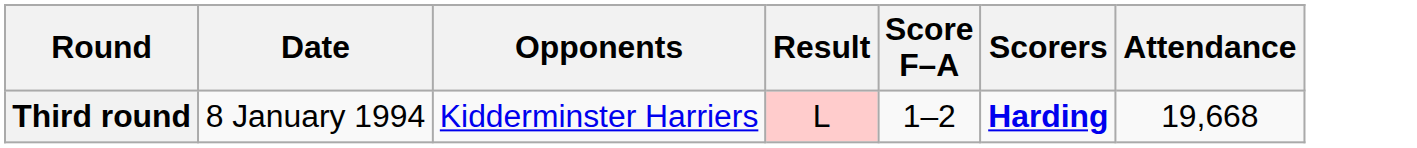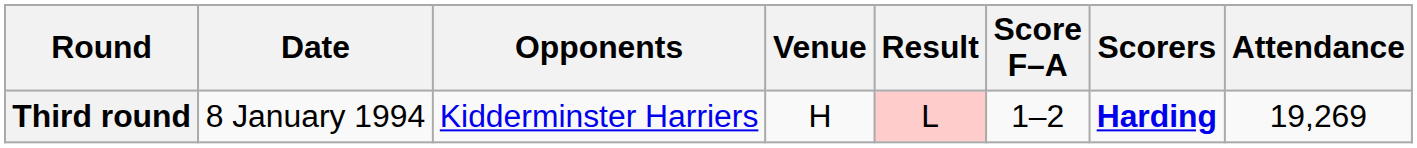 <table class="wikitable plainrowheaders" style="text-align:center">
 <tr>
 <th scope="col">Round</th>
 <th scope="col">Date</th>
 <th scope="col">Opponents</th>
+<th scope="col">Venue</th>
 <th scope="col">Result</th>
 <th scope="col">Score<br>F–A</th>
 <th scope="col">Scorers</th>
 <th scope="col">Attendance</th>
 </tr>
 <tr>
 <th scope="row">Third round</th>
 <td align="left">8 January 1994</td>
 <td align="left"><a href='#'>Kidderminster Harriers</a></td>
+<td>H</td>
 <td style="background:#fcc;">L</td>
 <td>1–2</td>
 <td align="left"><strong><a href='#'>Harding</a></strong></td>
-<td>19,668</td>
+<td>19,269</td>
 </tr>
 </table>
